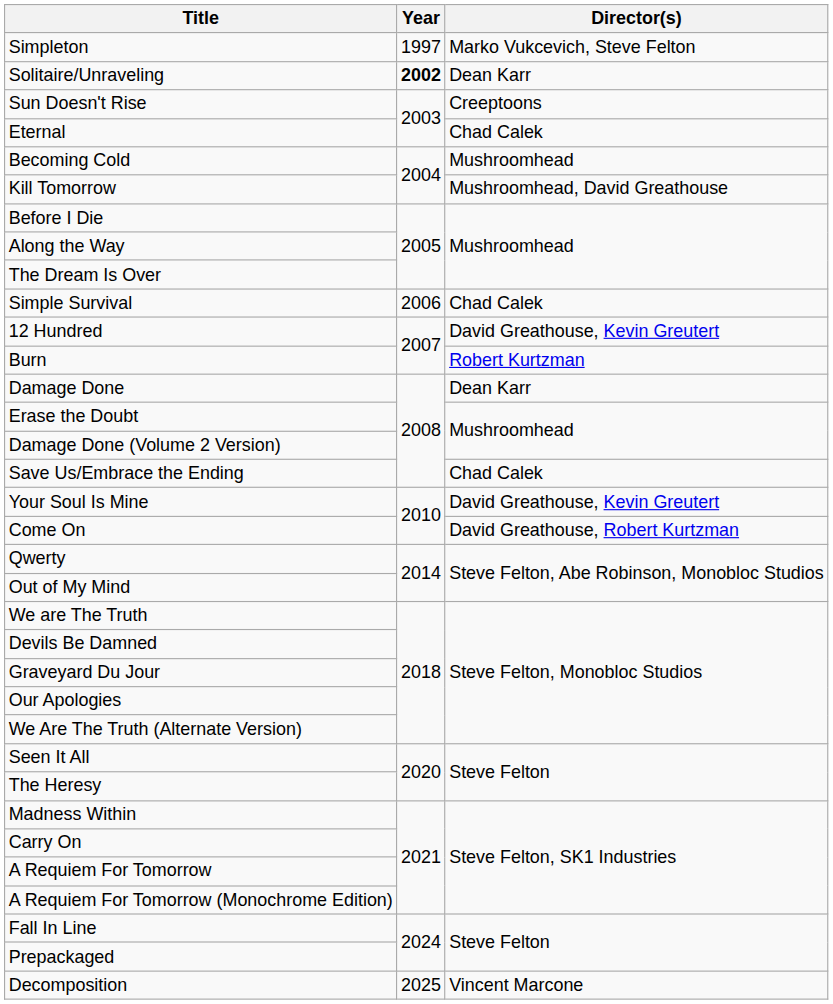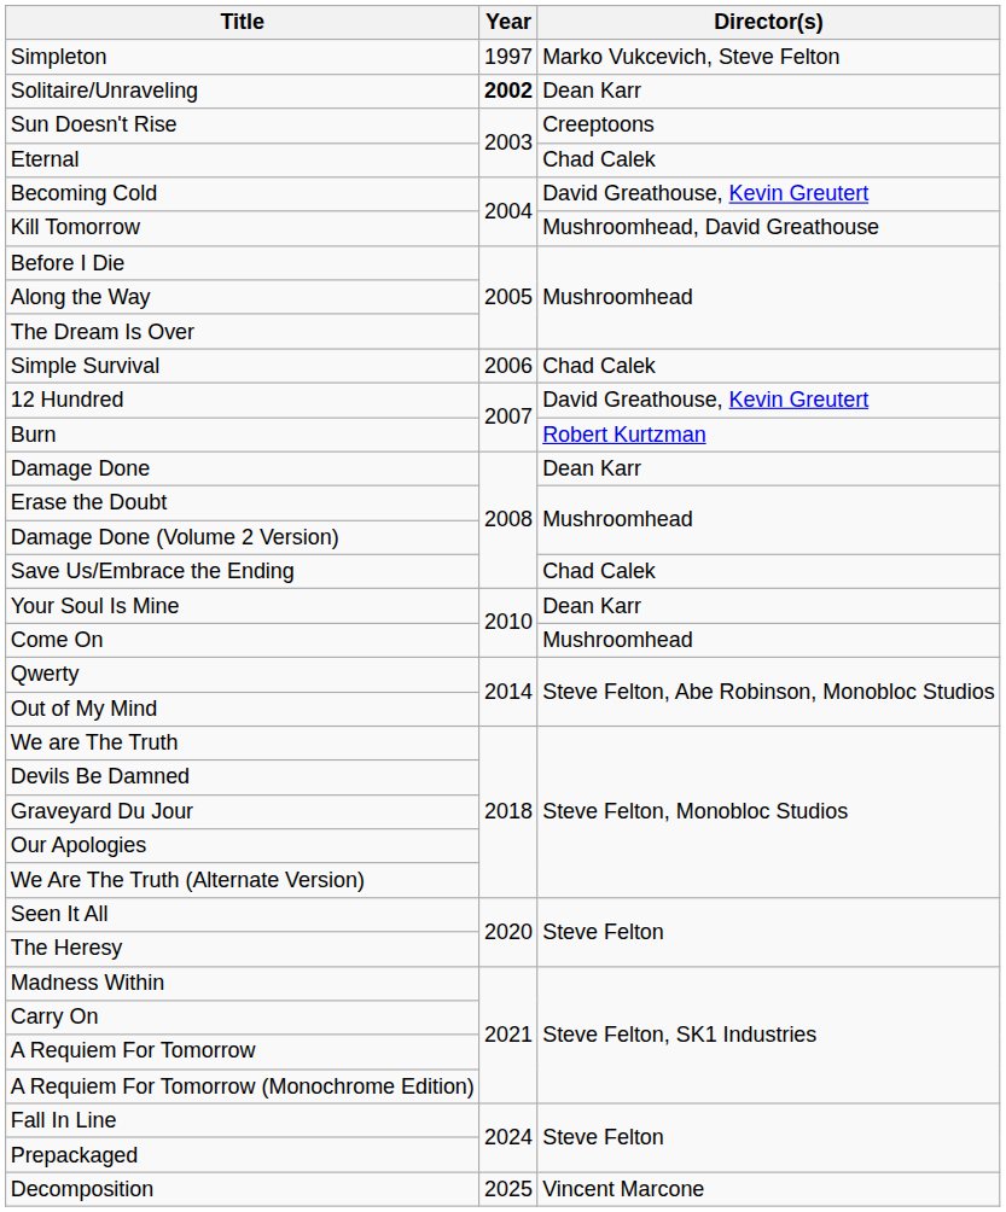 <table class="wikitable">
 <tr>
 <th>Title</th>
 <th>Year</th>
 <th>Director(s)</th>
 </tr>
 <tr>
 <td>Simpleton</td>
 <td>1997</td>
 <td>Marko Vukcevich, Steve Felton</td>
 </tr>
 <tr>
 <td>Solitaire/Unraveling</td>
 <td><strong>2002</strong></td>
 <td>Dean Karr</td>
 </tr>
 <tr>
 <td>Sun Doesn't Rise</td>
 <td rowspan="2">2003</td>
 <td>Creeptoons</td>
 </tr>
 <tr>
 <td>Eternal</td>
 <td>Chad Calek</td>
 </tr>
 <tr>
 <td>Becoming Cold</td>
 <td rowspan="2">2004</td>
-<td>Mushroomhead</td>
+<td>David Greathouse, <a href='#'>Kevin Greutert</a></td>
 </tr>
 <tr>
 <td>Kill Tomorrow</td>
 <td>Mushroomhead, David Greathouse</td>
 </tr>
 <tr>
 <td>Before I Die</td>
 <td rowspan="3">2005</td>
 <td rowspan="3">Mushroomhead</td>
 </tr>
 <tr>
 <td>Along the Way</td>
 </tr>
 <tr>
 <td>The Dream Is Over</td>
 </tr>
 <tr>
 <td>Simple Survival</td>
 <td>2006</td>
 <td>Chad Calek</td>
 </tr>
 <tr>
 <td>12 Hundred</td>
 <td rowspan="2">2007</td>
 <td>David Greathouse, <a href='#'>Kevin Greutert</a></td>
 </tr>
 <tr>
 <td>Burn</td>
 <td><a href='#'>Robert Kurtzman</a></td>
 </tr>
 <tr>
 <td>Damage Done</td>
 <td rowspan="4">2008</td>
 <td>Dean Karr</td>
 </tr>
 <tr>
 <td>Erase the Doubt</td>
 <td rowspan="2">Mushroomhead</td>
 </tr>
 <tr>
 <td>Damage Done (Volume 2 Version)</td>
 </tr>
 <tr>
 <td>Save Us/Embrace the Ending</td>
 <td>Chad Calek</td>
 </tr>
 <tr>
 <td>Your Soul Is Mine</td>
 <td rowspan="2">2010</td>
-<td>David Greathouse, <a href='#'>Kevin Greutert</a></td>
+<td>Dean Karr</td>
 </tr>
 <tr>
 <td>Come On</td>
-<td>David Greathouse, <a href='#'>Robert Kurtzman</a></td>
+<td>Mushroomhead</td>
 </tr>
 <tr>
 <td>Qwerty</td>
 <td rowspan="2">2014</td>
 <td rowspan="2">Steve Felton, Abe Robinson, Monobloc Studios</td>
 </tr>
 <tr>
 <td>Out of My Mind</td>
 </tr>
 <tr>
 <td>We are The Truth</td>
 <td rowspan="5">2018</td>
 <td rowspan="5">Steve Felton, Monobloc Studios</td>
 </tr>
 <tr>
 <td>Devils Be Damned</td>
 </tr>
 <tr>
 <td>Graveyard Du Jour</td>
 </tr>
 <tr>
 <td>Our Apologies</td>
 </tr>
 <tr>
 <td>We Are The Truth (Alternate Version)</td>
 </tr>
 <tr>
 <td>Seen It All</td>
 <td rowspan="2">2020</td>
 <td rowspan="2">Steve Felton</td>
 </tr>
 <tr>
 <td>The Heresy</td>
 </tr>
 <tr>
 <td>Madness Within</td>
 <td rowspan="4">2021</td>
 <td rowspan="4">Steve Felton, SK1 Industries</td>
 </tr>
 <tr>
 <td>Carry On</td>
 </tr>
 <tr>
 <td>A Requiem For Tomorrow</td>
 </tr>
 <tr>
 <td>A Requiem For Tomorrow (Monochrome Edition)</td>
 </tr>
 <tr>
 <td>Fall In Line</td>
 <td rowspan="2">2024</td>
 <td rowspan="2">Steve Felton</td>
 </tr>
 <tr>
 <td>Prepackaged</td>
 </tr>
 <tr>
 <td>Decomposition</td>
 <td>2025</td>
 <td>Vincent Marcone</td>
 </tr>
 </table>
